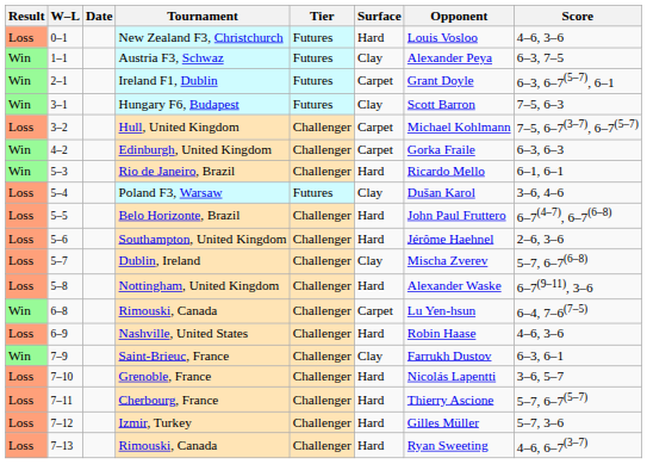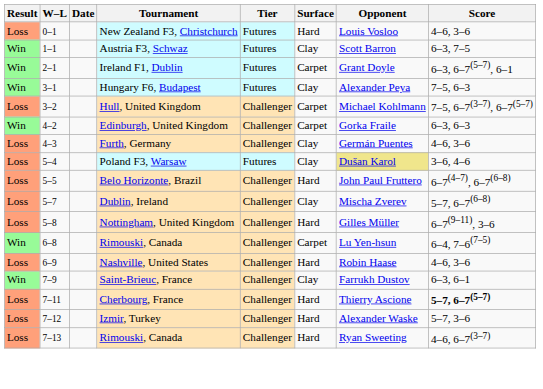 <table class="sortable wikitable">
 <tr>
 <th>Result</th>
 <th class="unsortable">W–L</th>
 <th>Date</th>
 <th>Tournament</th>
 <th>Tier</th>
 <th>Surface</th>
 <th>Opponent</th>
 <th class="unsortable">Score</th>
 </tr>
 <tr>
 <td style="background:#ffa07a;">Loss</td>
 <td><small>0–1</small></td>
 <td></td>
 <td style="background:#cffcff;">New Zealand F3, <a href='#'>Christchurch</a></td>
 <td style="background:#cffcff;">Futures</td>
 <td>Hard</td>
 <td> <a href='#'>Louis Vosloo</a></td>
 <td>4–6, 3–6</td>
 </tr>
 <tr>
 <td style="background:#98fb98;">Win</td>
 <td><small>1–1</small></td>
 <td></td>
 <td style="background:#cffcff;">Austria F3, <a href='#'>Schwaz</a></td>
 <td style="background:#cffcff;">Futures</td>
 <td>Clay</td>
-<td> <a href='#'>Alexander Peya</a></td>
+<td> <a href='#'>Scott Barron</a></td>
 <td>6–3, 7–5</td>
 </tr>
 <tr>
 <td style="background:#98fb98;">Win</td>
 <td><small>2–1</small></td>
 <td></td>
 <td style="background:#cffcff;">Ireland F1, <a href='#'>Dublin</a></td>
 <td style="background:#cffcff;">Futures</td>
 <td>Carpet</td>
 <td> <a href='#'>Grant Doyle</a></td>
 <td>6–3, 6–7<sup>(5–7)</sup>, 6–1</td>
 </tr>
 <tr>
 <td style="background:#98fb98;">Win</td>
 <td><small>3–1</small></td>
 <td></td>
 <td style="background:#cffcff;">Hungary F6, <a href='#'>Budapest</a></td>
 <td style="background:#cffcff;">Futures</td>
 <td>Clay</td>
-<td> <a href='#'>Scott Barron</a></td>
+<td> <a href='#'>Alexander Peya</a></td>
 <td>7–5, 6–3</td>
 </tr>
 <tr>
 <td style="background:#ffa07a;">Loss</td>
 <td><small>3–2</small></td>
 <td></td>
 <td style="background:moccasin;"><a href='#'>Hull</a>, United Kingdom</td>
 <td style="background:moccasin;">Challenger</td>
 <td>Carpet</td>
 <td> <a href='#'>Michael Kohlmann</a></td>
 <td>7–5, 6–7<sup>(3–7)</sup>, 6–7<sup>(5–7)</sup></td>
 </tr>
 <tr>
 <td style="background:#98fb98;">Win</td>
 <td><small>4–2</small></td>
 <td></td>
 <td style="background:moccasin;"><a href='#'>Edinburgh</a>, United Kingdom</td>
 <td style="background:moccasin;">Challenger</td>
 <td>Carpet</td>
 <td> <a href='#'>Gorka Fraile</a></td>
 <td>6–3, 6–3</td>
 </tr>
 <tr>
-<td style="background:#98fb98;">Win</td>
-<td><small>5–3</small></td>
+<td style="background:#ffa07a;">Loss</td>
+<td><small>4–3</small></td>
 <td></td>
-<td style="background:moccasin;"><a href='#'>Rio de Janeiro</a>, Brazil</td>
+<td style="background:moccasin;"><a href='#'>Furth</a>, Germany</td>
 <td style="background:moccasin;">Challenger</td>
-<td>Hard</td>
-<td> <a href='#'>Ricardo Mello</a></td>
-<td>6–1, 6–1</td>
+<td>Clay</td>
+<td> <a href='#'>Germán Puentes</a></td>
+<td>4–6, 3–6</td>
 </tr>
 <tr>
 <td style="background:#ffa07a;">Loss</td>
 <td><small>5–4</small></td>
 <td></td>
 <td style="background:#cffcff;">Poland F3, <a href='#'>Warsaw</a></td>
 <td style="background:#cffcff;">Futures</td>
 <td>Clay</td>
-<td> <a href='#'>Dušan Karol</a></td>
+<td style="background: khaki;"> <a href='#'>Dušan Karol</a></td>
 <td>3–6, 4–6</td>
 </tr>
 <tr>
 <td style="background:#ffa07a;">Loss</td>
 <td><small>5–5</small></td>
 <td></td>
 <td style="background:moccasin;"><a href='#'>Belo Horizonte</a>, Brazil</td>
 <td style="background:moccasin;">Challenger</td>
 <td>Hard</td>
 <td> <a href='#'>John Paul Fruttero</a></td>
 <td>6–7<sup>(4–7)</sup>, 6–7<sup>(6–8)</sup></td>
-</tr>
-<tr>
-<td style="background:#ffa07a;">Loss</td>
-<td><small>5–6</small></td>
-<td></td>
-<td style="background:moccasin;"><a href='#'>Southampton</a>, United Kingdom</td>
-<td style="background:moccasin;">Challenger</td>
-<td>Hard</td>
-<td> <a href='#'>Jérôme Haehnel</a></td>
-<td>2–6, 3–6</td>
 </tr>
 <tr>
 <td style="background:#ffa07a;">Loss</td>
 <td><small>5–7</small></td>
 <td></td>
 <td style="background:moccasin;"><a href='#'>Dublin</a>, Ireland</td>
 <td style="background:moccasin;">Challenger</td>
 <td>Clay</td>
 <td> <a href='#'>Mischa Zverev</a></td>
 <td>5–7, 6–7<sup>(6–8)</sup></td>
 </tr>
 <tr>
 <td style="background:#ffa07a;">Loss</td>
 <td><small>5–8</small></td>
 <td></td>
 <td style="background:moccasin;"><a href='#'>Nottingham</a>, United Kingdom</td>
 <td style="background:moccasin;">Challenger</td>
 <td>Hard</td>
-<td> <a href='#'>Alexander Waske</a></td>
+<td> <a href='#'>Gilles Müller</a></td>
 <td>6–7<sup>(9–11)</sup>, 3–6</td>
 </tr>
 <tr>
 <td style="background:#98fb98;">Win</td>
 <td><small>6–8</small></td>
 <td></td>
 <td style="background:moccasin;"><a href='#'>Rimouski</a>, Canada</td>
 <td style="background:moccasin;">Challenger</td>
 <td>Carpet</td>
 <td> <a href='#'>Lu Yen-hsun</a></td>
 <td>6–4, 7–6<sup>(7–5)</sup></td>
 </tr>
 <tr>
 <td style="background:#ffa07a;">Loss</td>
 <td><small>6–9</small></td>
 <td></td>
 <td style="background:moccasin;"><a href='#'>Nashville</a>, United States</td>
 <td style="background:moccasin;">Challenger</td>
 <td>Hard</td>
 <td> <a href='#'>Robin Haase</a></td>
 <td>4–6, 3–6</td>
 </tr>
 <tr>
 <td style="background:#98fb98;">Win</td>
 <td><small>7–9</small></td>
 <td></td>
 <td style="background:moccasin;"><a href='#'>Saint-Brieuc</a>, France</td>
 <td style="background:moccasin;">Challenger</td>
 <td>Clay</td>
 <td> <a href='#'>Farrukh Dustov</a></td>
 <td>6–3, 6–1</td>
 </tr>
 <tr>
 <td style="background:#ffa07a;">Loss</td>
-<td><small>7–10</small></td>
-<td></td>
-<td style="background:moccasin;"><a href='#'>Grenoble</a>, France</td>
-<td style="background:moccasin;">Challenger</td>
-<td>Hard</td>
-<td> <a href='#'>Nicolás Lapentti</a></td>
-<td>3–6, 5–7</td>
-</tr>
-<tr>
-<td style="background:#ffa07a;">Loss</td>
 <td><small>7–11</small></td>
 <td></td>
 <td style="background:moccasin;"><a href='#'>Cherbourg</a>, France</td>
 <td style="background:moccasin;">Challenger</td>
 <td>Hard</td>
 <td> <a href='#'>Thierry Ascione</a></td>
-<td>5–7, 6–7<sup>(5–7)</sup></td>
+<td><strong>5–7, 6–7<sup>(5–7)</sup></strong></td>
 </tr>
 <tr>
 <td style="background:#ffa07a;">Loss</td>
 <td><small>7–12</small></td>
 <td></td>
 <td style="background:moccasin;"><a href='#'>Izmir</a>, Turkey</td>
 <td style="background:moccasin;">Challenger</td>
 <td>Hard</td>
-<td> <a href='#'>Gilles Müller</a></td>
+<td> <a href='#'>Alexander Waske</a></td>
 <td>5–7, 3–6</td>
 </tr>
 <tr>
 <td style="background:#ffa07a;">Loss</td>
 <td><small>7–13</small></td>
 <td></td>
 <td style="background:moccasin;"><a href='#'>Rimouski</a>, Canada</td>
 <td style="background:moccasin;">Challenger</td>
 <td>Hard</td>
 <td> <a href='#'>Ryan Sweeting</a></td>
 <td>4–6, 6–7<sup>(3–7)</sup></td>
 </tr>
 </table>
